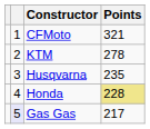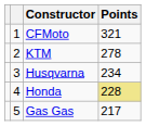 <table class="wikitable" style="font-size: 95%;">
 <tr>
 <th></th>
 <th></th>
 <th>Constructor</th>
 <th>Points</th>
 </tr>
 <tr>
 <td></td>
 <td align=center>1</td>
 <td> <a href='#'>CFMoto</a></td>
 <td align=left>321</td>
 </tr>
 <tr>
 <td></td>
 <td align=center>2</td>
 <td> <a href='#'>KTM</a></td>
 <td align=left>278</td>
 </tr>
 <tr>
 <td></td>
 <td align=center>3</td>
 <td> <a href='#'>Husqvarna</a></td>
-<td align=left>235</td>
+<td align=left>234</td>
 </tr>
 <tr>
 <td></td>
 <td align=center>4</td>
 <td> <a href='#'>Honda</a></td>
 <td align=left style="background: khaki;">228</td>
 </tr>
 <tr>
 <td></td>
-<td align=center style="background: lavender;">5</td>
+<td align=center>5</td>
 <td> <a href='#'>Gas Gas</a></td>
 <td align=left>217</td>
 </tr>
 </table>
